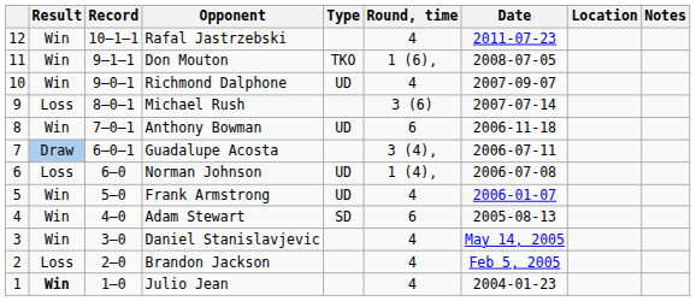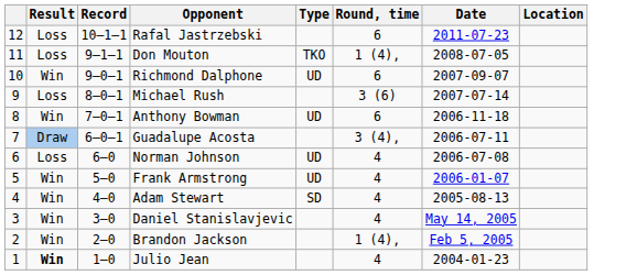 <table class="wikitable" style="text-align:center; font-size:95%">
 <tr>
 <th></th>
 <th>Result</th>
 <th>Record</th>
 <th>Opponent</th>
 <th>Type</th>
 <th>Round, time</th>
 <th>Date</th>
 <th>Location</th>
-<th>Notes</th>
 </tr>
 <tr>
 <td>12</td>
-<td>Win</td>
+<td>Loss</td>
 <td>10–1–1</td>
 <td style="text-align:left;"> Rafal Jastrzebski</td>
 <td></td>
-<td>4</td>
+<td>6</td>
 <td><a href='#'>2011-07-23</a></td>
 <td style="text-align:left;"> </td>
-<td style="text-align:left;"></td>
 </tr>
 <tr>
 <td>11</td>
-<td>Win</td>
+<td>Loss</td>
 <td>9–1–1</td>
 <td style="text-align:left;"> Don Mouton</td>
 <td>TKO</td>
-<td>1 (6), </td>
+<td>1 (4), </td>
 <td>2008-07-05</td>
 <td style="text-align:left;"> </td>
-<td style="text-align:left;"></td>
 </tr>
 <tr>
 <td>10</td>
 <td>Win</td>
 <td>9–0–1</td>
 <td style="text-align:left;"> Richmond Dalphone</td>
 <td>UD</td>
-<td>4</td>
+<td>6</td>
 <td>2007-09-07</td>
 <td style="text-align:left;"> </td>
-<td style="text-align:left;"></td>
 </tr>
 <tr>
 <td>9</td>
 <td>Loss</td>
 <td>8–0–1</td>
 <td style="text-align:left;"> Michael Rush</td>
 <td></td>
 <td>3 (6)</td>
 <td>2007-07-14</td>
 <td style="text-align:left;"> </td>
-<td style="text-align:left;"></td>
 </tr>
 <tr>
 <td>8</td>
 <td>Win</td>
 <td>7–0–1</td>
 <td style="text-align:left;"> Anthony Bowman</td>
 <td>UD</td>
 <td>6</td>
 <td>2006-11-18</td>
 <td style="text-align:left;"> </td>
-<td style="text-align:left;"></td>
 </tr>
 <tr>
 <td>7</td>
 <td style="background:#abcdef;">Draw</td>
 <td>6–0–1</td>
 <td style="text-align:left;"> Guadalupe Acosta</td>
 <td></td>
 <td>3 (4), </td>
 <td>2006-07-11</td>
 <td style="text-align:left;"> </td>
-<td style="text-align:left;"></td>
 </tr>
 <tr>
 <td>6</td>
 <td>Loss</td>
 <td>6–0</td>
 <td style="text-align:left;"> Norman Johnson</td>
 <td>UD</td>
-<td>1 (4), </td>
+<td>4</td>
 <td>2006-07-08</td>
 <td style="text-align:left;"> </td>
-<td style="text-align:left;"></td>
 </tr>
 <tr>
 <td>5</td>
 <td>Win</td>
 <td>5–0</td>
 <td style="text-align:left;"> Frank Armstrong</td>
 <td>UD</td>
 <td>4</td>
 <td><a href='#'>2006-01-07</a></td>
 <td style="text-align:left;"> </td>
-<td style="text-align:left;"></td>
 </tr>
 <tr>
 <td>4</td>
 <td>Win</td>
 <td>4–0</td>
 <td style="text-align:left;"> Adam Stewart</td>
 <td>SD</td>
-<td>6</td>
+<td>4</td>
 <td>2005-08-13</td>
 <td style="text-align:left;"> </td>
-<td style="text-align:left;"></td>
 </tr>
 <tr>
 <td>3</td>
 <td>Win</td>
 <td>3–0</td>
 <td style="text-align:left;"> Daniel Stanislavjevic</td>
 <td></td>
 <td>4</td>
 <td><a href='#'>May 14, 2005</a></td>
 <td style="text-align:left;"> </td>
-<td style="text-align:left;"></td>
 </tr>
 <tr>
 <td>2</td>
-<td>Loss</td>
+<td>Win</td>
 <td>2–0</td>
 <td style="text-align:left;"> Brandon Jackson</td>
 <td></td>
-<td>4</td>
+<td>1 (4), </td>
 <td><a href='#'>Feb 5, 2005</a></td>
 <td style="text-align:left;"> </td>
-<td style="text-align:left;"></td>
 </tr>
 <tr>
 <td>1</td>
 <td><strong>Win</strong></td>
 <td>1–0</td>
 <td style="text-align:left;"> Julio Jean</td>
 <td></td>
 <td>4</td>
 <td>2004-01-23</td>
 <td style="text-align:left;"> </td>
-<td style="text-align:left;"></td>
 </tr>
 </table>
